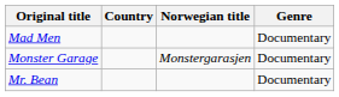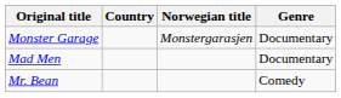 <table class="wikitable">
 <tr>
 <th>Original title</th>
 <th>Country</th>
 <th>Norwegian title</th>
 <th>Genre</th>
 </tr>
 <tr>
+<td><em><a href='#'>Monster Garage</a></em></td>
+<td></td>
+<td><em>Monstergarasjen</em></td>
+<td>Documentary</td>
+</tr>
+<tr>
 <td><em><a href='#'>Mad Men</a></em></td>
 <td></td>
 <td></td>
 <td>Documentary</td>
 </tr>
 <tr>
-<td><em><a href='#'>Monster Garage</a></em></td>
-<td></td>
-<td><em>Monstergarasjen</em></td>
-<td>Documentary</td>
-</tr>
-<tr>
 <td><em><a href='#'>Mr. Bean</a></em></td>
 <td></td>
 <td></td>
-<td>Documentary</td>
+<td>Comedy</td>
 </tr>
 </table>
